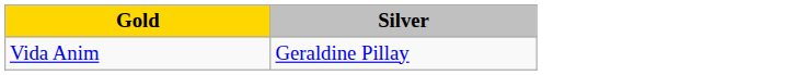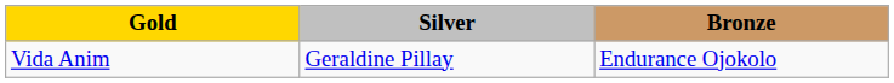 <table class="wikitable" style="text-align:left">
 <tr align="center">
 <td width=200 bgcolor=gold><strong>Gold</strong></td>
 <td width=200 bgcolor=silver><strong>Silver</strong></td>
+<td width=200 bgcolor=CC9966><strong>Bronze</strong></td>
 </tr>
 <tr>
 <td><a href='#'>Vida Anim</a><br><em></em></td>
 <td><a href='#'>Geraldine Pillay</a><br><em></em></td>
+<td><a href='#'>Endurance Ojokolo</a><br><em></em></td>
 </tr>
 </table>
